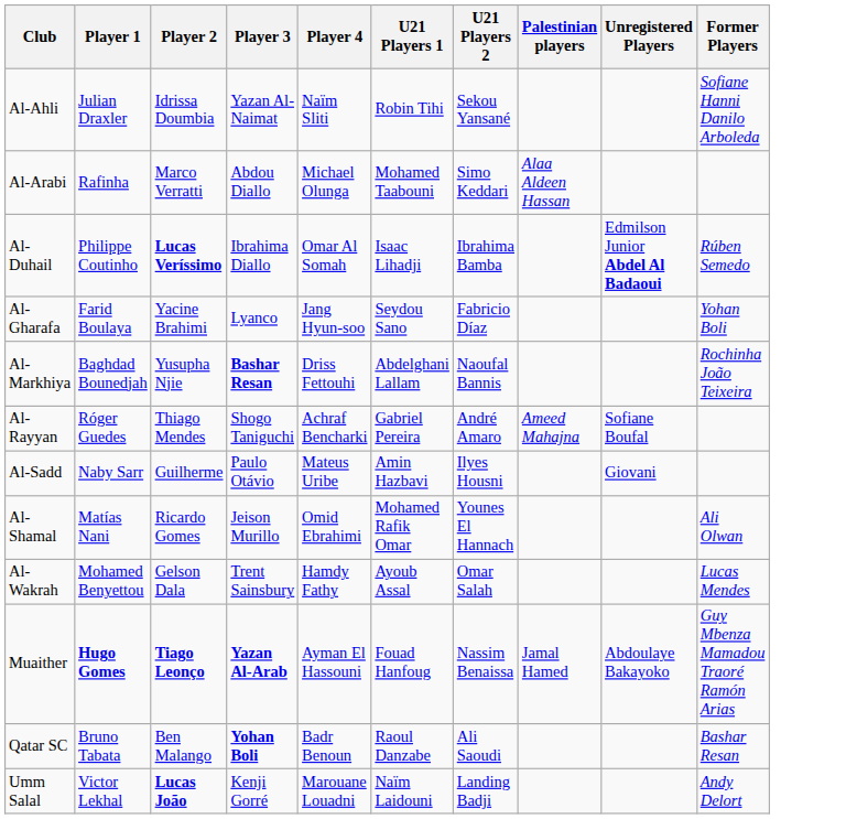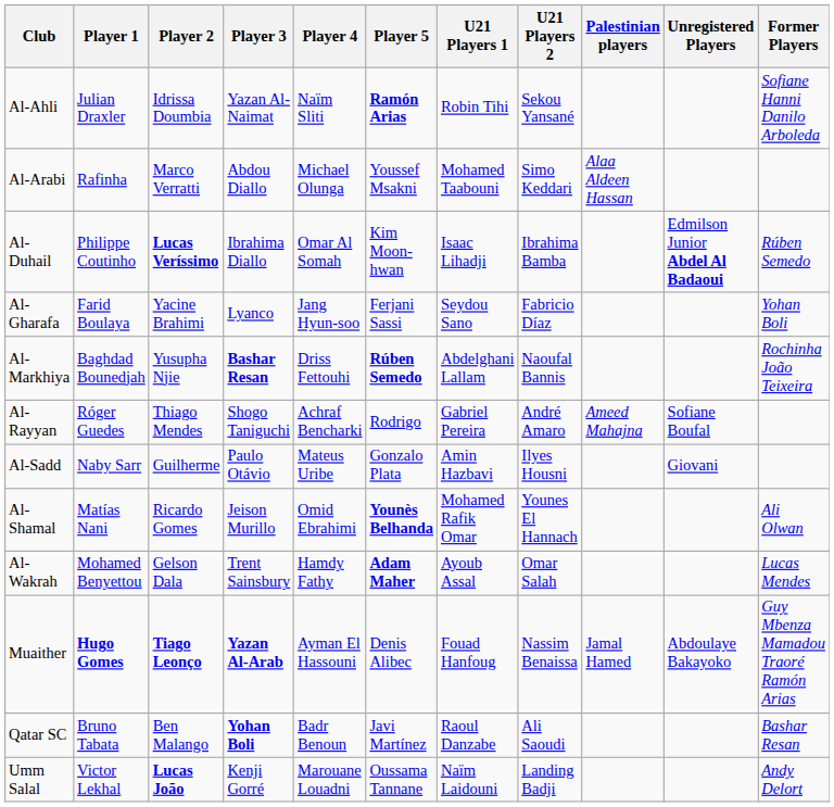 <table class="wikitable" style="font-size:80%;">
 <tr>
 <th>Club</th>
 <th>Player 1</th>
 <th>Player 2</th>
 <th>Player 3</th>
 <th>Player 4</th>
+<th>Player 5</th>
 <th>U21 Players 1</th>
 <th>U21 Players 2</th>
 <th><a href='#'>Palestinian</a> players</th>
 <th>Unregistered Players</th>
 <th>Former Players</th>
 </tr>
 <tr>
 <td>Al-Ahli</td>
 <td> <a href='#'>Julian Draxler</a></td>
 <td> <a href='#'>Idrissa Doumbia</a></td>
 <td> <a href='#'>Yazan Al-Naimat</a></td>
 <td> <a href='#'>Naïm Sliti</a></td>
+<td> <strong><a href='#'>Ramón Arias</a></strong></td>
 <td> <a href='#'>Robin Tihi</a></td>
 <td> <a href='#'>Sekou Yansané</a></td>
 <td></td>
 <td></td>
 <td> <em><a href='#'>Sofiane Hanni</a></em><br> <em><a href='#'>Danilo Arboleda</a></em></td>
 </tr>
 <tr>
 <td>Al-Arabi</td>
 <td> <a href='#'>Rafinha</a></td>
 <td> <a href='#'>Marco Verratti</a></td>
 <td> <a href='#'>Abdou Diallo</a></td>
 <td> <a href='#'>Michael Olunga</a></td>
+<td> <a href='#'>Youssef Msakni</a></td>
 <td> <a href='#'>Mohamed Taabouni</a></td>
 <td> <a href='#'>Simo Keddari</a></td>
 <td> <em><a href='#'>Alaa Aldeen Hassan</a></em></td>
 <td></td>
 <td></td>
 </tr>
 <tr>
 <td>Al-Duhail</td>
 <td> <a href='#'>Philippe Coutinho</a></td>
 <td> <strong><a href='#'>Lucas Veríssimo</a></strong></td>
 <td> <a href='#'>Ibrahima Diallo</a></td>
 <td> <a href='#'>Omar Al Somah</a></td>
+<td> <a href='#'>Kim Moon-hwan</a></td>
 <td> <a href='#'>Isaac Lihadji</a></td>
 <td> <a href='#'>Ibrahima Bamba</a></td>
 <td></td>
 <td> <a href='#'>Edmilson Junior</a><br> <strong><a href='#'>Abdel Al Badaoui</a></strong></td>
 <td> <em><a href='#'>Rúben Semedo</a></em></td>
 </tr>
 <tr>
 <td>Al-Gharafa</td>
 <td> <a href='#'>Farid Boulaya</a></td>
 <td> <a href='#'>Yacine Brahimi</a></td>
 <td> <a href='#'>Lyanco</a></td>
 <td> <a href='#'>Jang Hyun-soo</a></td>
+<td> <a href='#'>Ferjani Sassi</a></td>
 <td> <a href='#'>Seydou Sano</a></td>
 <td> <a href='#'>Fabricio Díaz</a></td>
 <td></td>
 <td></td>
 <td> <em><a href='#'>Yohan Boli</a></em></td>
 </tr>
 <tr>
 <td>Al-Markhiya</td>
 <td> <a href='#'>Baghdad Bounedjah</a></td>
 <td> <a href='#'>Yusupha Njie</a></td>
 <td> <strong><a href='#'>Bashar Resan</a></strong></td>
 <td> <a href='#'>Driss Fettouhi</a></td>
+<td> <strong><a href='#'>Rúben Semedo</a></strong></td>
 <td> <a href='#'>Abdelghani Lallam</a></td>
 <td> <a href='#'>Naoufal Bannis</a></td>
 <td></td>
 <td></td>
 <td> <em><a href='#'>Rochinha</a></em><br> <em><a href='#'>João Teixeira</a></em></td>
 </tr>
 <tr>
 <td>Al-Rayyan</td>
 <td> <a href='#'>Róger Guedes</a></td>
 <td> <a href='#'>Thiago Mendes</a></td>
 <td> <a href='#'>Shogo Taniguchi</a></td>
 <td> <a href='#'>Achraf Bencharki</a></td>
+<td> <a href='#'>Rodrigo</a></td>
 <td> <a href='#'>Gabriel Pereira</a></td>
 <td> <a href='#'>André Amaro</a></td>
 <td> <em><a href='#'>Ameed Mahajna</a></em></td>
 <td> <a href='#'>Sofiane Boufal</a><br></td>
 <td></td>
 </tr>
 <tr>
 <td>Al-Sadd</td>
 <td> <a href='#'>Naby Sarr</a></td>
 <td> <a href='#'>Guilherme</a></td>
 <td> <a href='#'>Paulo Otávio</a></td>
 <td> <a href='#'>Mateus Uribe</a></td>
+<td> <a href='#'>Gonzalo Plata</a></td>
 <td> <a href='#'>Amin Hazbavi</a></td>
 <td> <a href='#'>Ilyes Housni</a></td>
 <td></td>
 <td> <a href='#'>Giovani</a></td>
 <td></td>
 </tr>
 <tr>
 <td>Al-Shamal</td>
 <td> <a href='#'>Matías Nani</a></td>
 <td> <a href='#'>Ricardo Gomes</a></td>
 <td> <a href='#'>Jeison Murillo</a></td>
 <td> <a href='#'>Omid Ebrahimi</a></td>
+<td> <strong><a href='#'>Younès Belhanda</a></strong></td>
 <td> <a href='#'>Mohamed Rafik Omar</a></td>
 <td> <a href='#'>Younes El Hannach</a></td>
 <td></td>
 <td></td>
 <td> <em><a href='#'>Ali Olwan</a></em></td>
 </tr>
 <tr>
 <td>Al-Wakrah</td>
 <td> <a href='#'>Mohamed Benyettou</a></td>
 <td> <a href='#'>Gelson Dala</a></td>
 <td> <a href='#'>Trent Sainsbury</a></td>
 <td> <a href='#'>Hamdy Fathy</a></td>
+<td> <strong><a href='#'>Adam Maher</a></strong></td>
 <td> <a href='#'>Ayoub Assal</a></td>
 <td> <a href='#'>Omar Salah</a></td>
 <td></td>
 <td></td>
 <td> <em><a href='#'>Lucas Mendes</a></em></td>
 </tr>
 <tr>
 <td>Muaither</td>
 <td> <strong><a href='#'>Hugo Gomes</a></strong></td>
 <td> <strong><a href='#'>Tiago Leonço</a></strong></td>
 <td> <strong><a href='#'>Yazan Al-Arab</a></strong></td>
 <td> <a href='#'>Ayman El Hassouni</a></td>
+<td> <a href='#'>Denis Alibec</a></td>
 <td> <a href='#'>Fouad Hanfoug</a></td>
 <td> <a href='#'>Nassim Benaissa</a></td>
 <td> <a href='#'>Jamal Hamed</a></td>
 <td> <a href='#'>Abdoulaye Bakayoko</a></td>
 <td> <em><a href='#'>Guy Mbenza</a></em><br> <em><a href='#'>Mamadou Traoré</a></em><br> <em><a href='#'>Ramón Arias</a></em></td>
 </tr>
 <tr>
 <td>Qatar SC</td>
 <td> <a href='#'>Bruno Tabata</a></td>
 <td> <a href='#'>Ben Malango</a></td>
 <td> <strong><a href='#'>Yohan Boli</a></strong></td>
 <td> <a href='#'>Badr Benoun</a></td>
+<td> <a href='#'>Javi Martínez</a></td>
 <td> <a href='#'>Raoul Danzabe</a></td>
 <td> <a href='#'>Ali Saoudi</a></td>
 <td></td>
 <td></td>
 <td> <em><a href='#'>Bashar Resan</a></em></td>
 </tr>
 <tr>
 <td>Umm Salal</td>
 <td> <a href='#'>Victor Lekhal</a></td>
 <td> <strong><a href='#'>Lucas João</a></strong></td>
 <td> <a href='#'>Kenji Gorré</a></td>
 <td> <a href='#'>Marouane Louadni</a></td>
+<td> <a href='#'>Oussama Tannane</a></td>
 <td> <a href='#'>Naïm Laidouni</a></td>
 <td> <a href='#'>Landing Badji</a></td>
 <td></td>
 <td></td>
 <td> <em><a href='#'>Andy Delort</a></em></td>
 </tr>
 </table>
